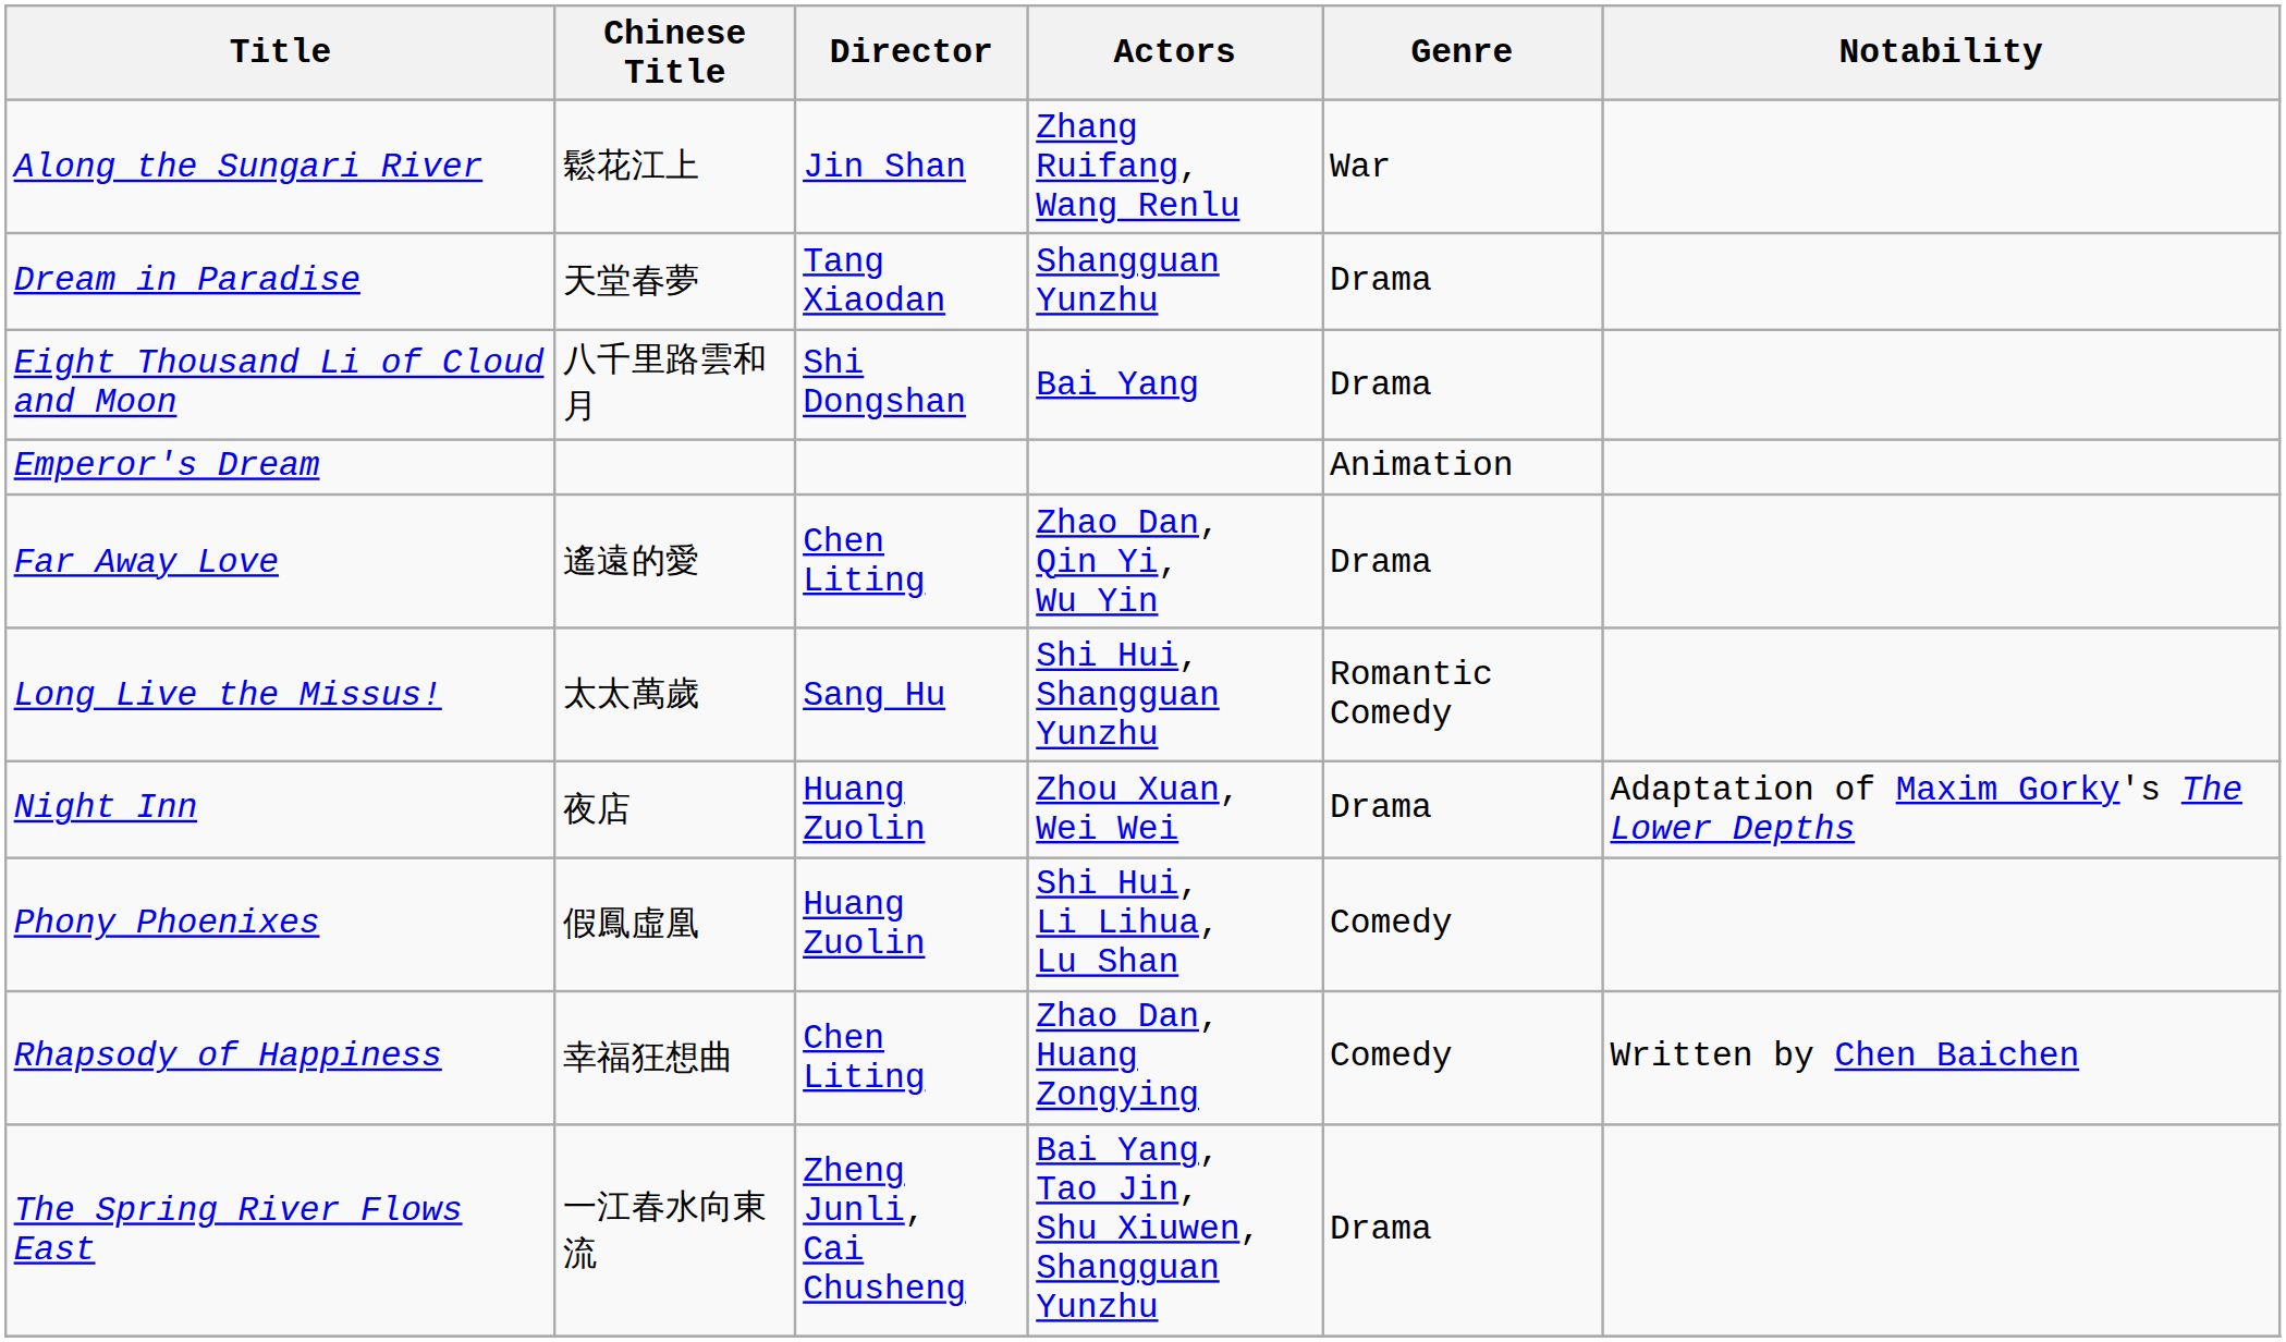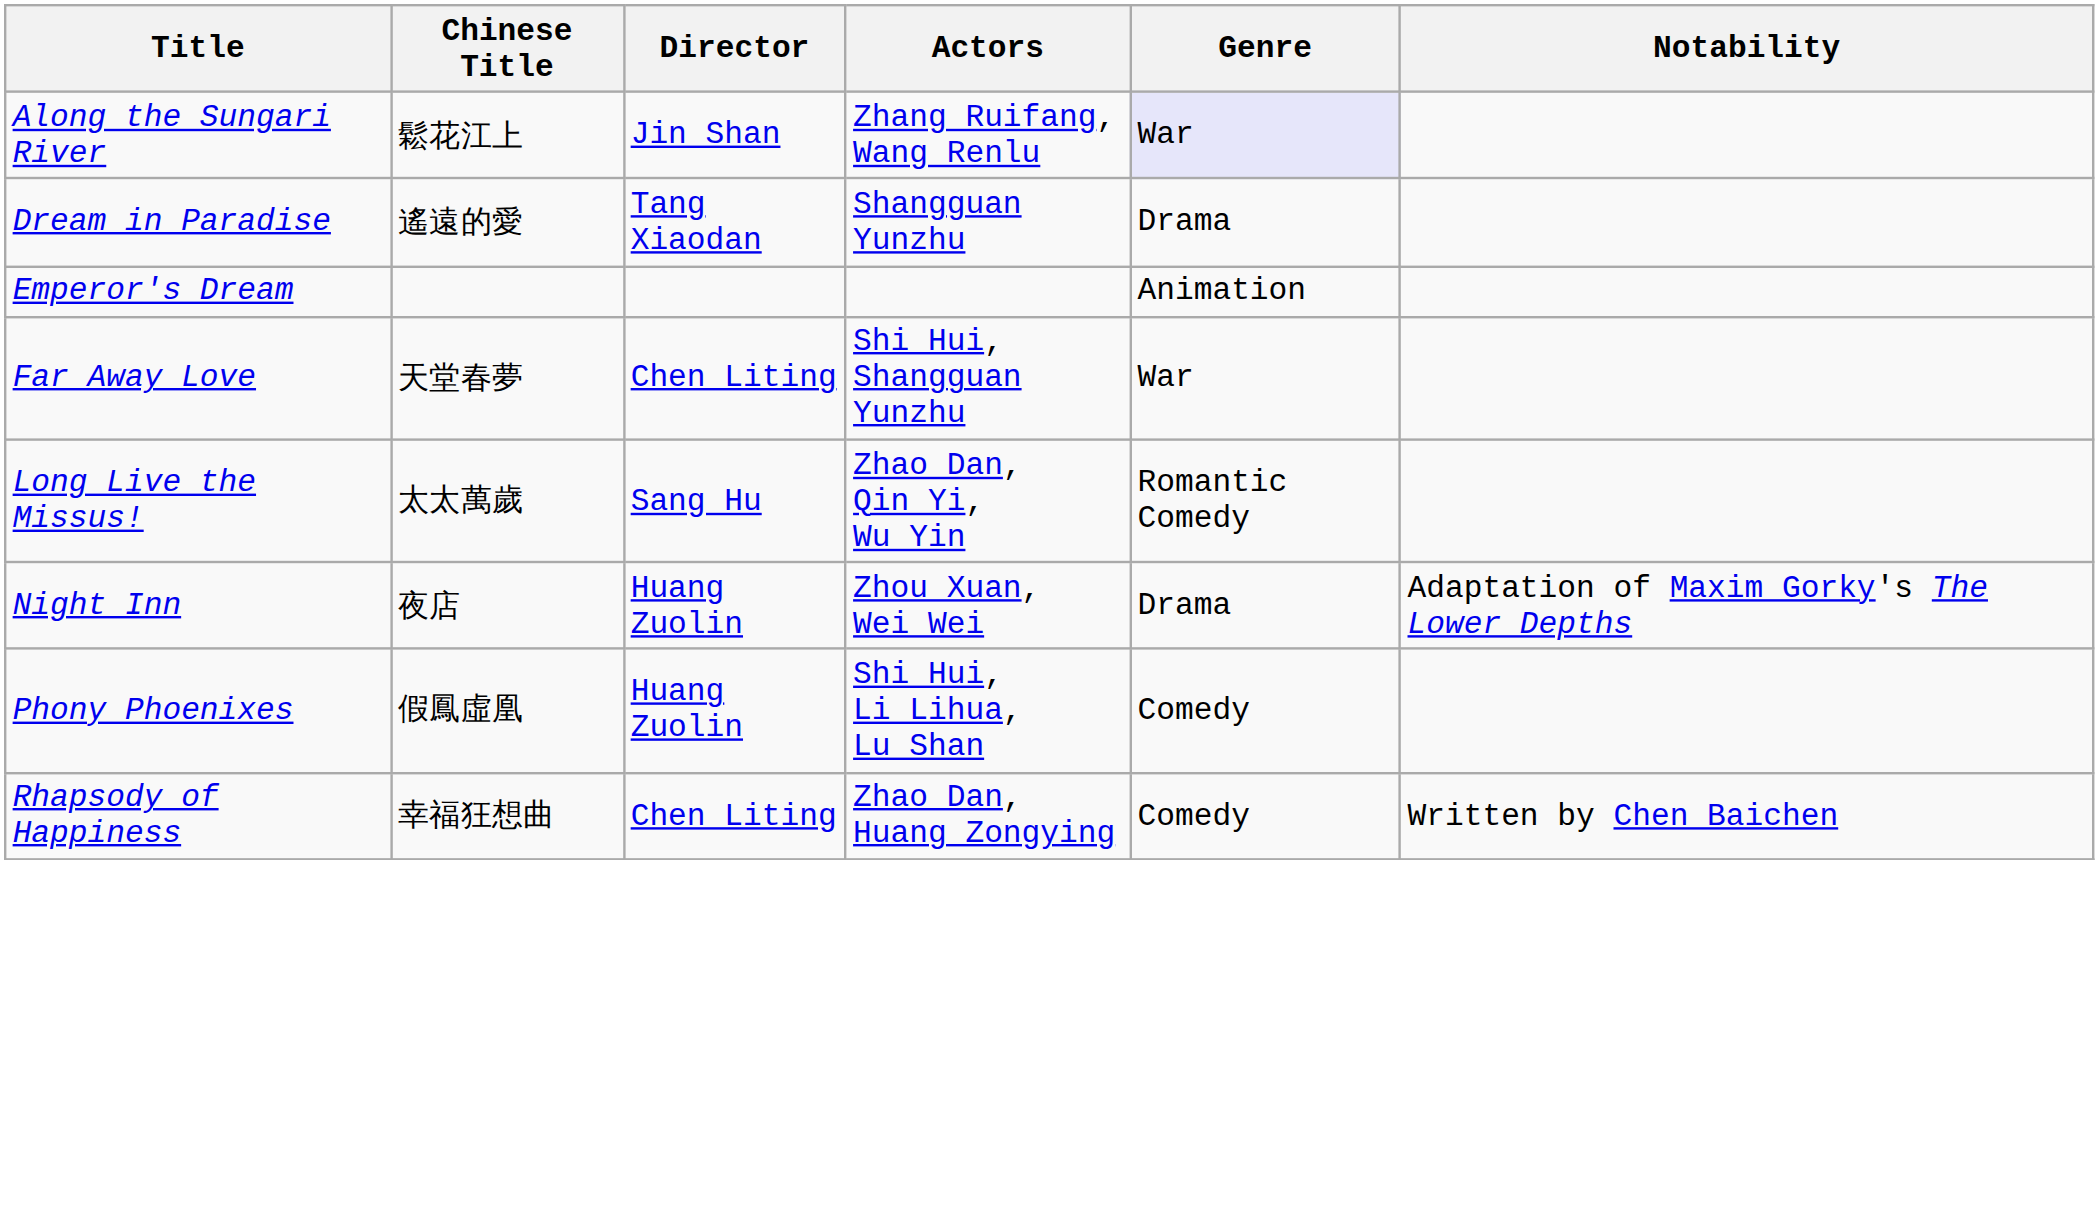 <table class="wikitable">
 <tr>
 <th>Title</th>
 <th>Chinese Title</th>
 <th>Director</th>
 <th>Actors</th>
 <th>Genre</th>
 <th>Notability</th>
 </tr>
 <tr>
 <td><em><a href='#'>Along the Sungari River</a></em></td>
 <td>鬆花江上</td>
 <td><a href='#'>Jin Shan</a></td>
 <td><a href='#'>Zhang Ruifang</a>,<br><a href='#'>Wang Renlu</a></td>
-<td>War</td>
+<td style="background: lavender;">War</td>
 <td></td>
 </tr>
 <tr>
 <td><em><a href='#'>Dream in Paradise</a></em></td>
-<td>天堂春夢</td>
+<td>遙遠的愛</td>
 <td><a href='#'>Tang Xiaodan</a></td>
 <td><a href='#'>Shangguan Yunzhu</a></td>
-<td>Drama</td>
-<td></td>
-</tr>
-<tr>
-<td><em><a href='#'>Eight Thousand Li of Cloud and Moon</a></em></td>
-<td>八千里路雲和月</td>
-<td><a href='#'>Shi Dongshan</a></td>
-<td><a href='#'>Bai Yang</a></td>
 <td>Drama</td>
 <td></td>
 </tr>
 <tr>
 <td><em><a href='#'>Emperor's Dream</a></em></td>
 <td></td>
 <td></td>
 <td></td>
 <td>Animation</td>
 <td></td>
 </tr>
 <tr>
 <td><em><a href='#'>Far Away Love</a></em></td>
-<td>遙遠的愛</td>
+<td>天堂春夢</td>
 <td><a href='#'>Chen Liting</a></td>
-<td><a href='#'>Zhao Dan</a>,<br><a href='#'>Qin Yi</a>,<br><a href='#'>Wu Yin</a></td>
-<td>Drama</td>
+<td><a href='#'>Shi Hui</a>,<br><a href='#'>Shangguan Yunzhu</a></td>
+<td>War</td>
 <td></td>
 </tr>
 <tr>
 <td><em><a href='#'>Long Live the Missus!</a></em></td>
 <td>太太萬歲</td>
 <td><a href='#'>Sang Hu</a></td>
-<td><a href='#'>Shi Hui</a>,<br><a href='#'>Shangguan Yunzhu</a></td>
+<td><a href='#'>Zhao Dan</a>,<br><a href='#'>Qin Yi</a>,<br><a href='#'>Wu Yin</a></td>
 <td>Romantic Comedy</td>
 <td></td>
 </tr>
 <tr>
 <td><em><a href='#'>Night Inn</a></em></td>
 <td>夜店</td>
 <td><a href='#'>Huang Zuolin</a></td>
 <td><a href='#'>Zhou Xuan</a>,<br><a href='#'>Wei Wei</a></td>
 <td>Drama</td>
 <td>Adaptation of <a href='#'>Maxim Gorky</a>'s <em><a href='#'>The Lower Depths</a></em></td>
 </tr>
 <tr>
 <td><em><a href='#'>Phony Phoenixes</a></em></td>
 <td>假鳳虛凰</td>
 <td><a href='#'>Huang Zuolin</a></td>
 <td><a href='#'>Shi Hui</a>,<br><a href='#'>Li Lihua</a>,<br><a href='#'>Lu Shan</a></td>
 <td>Comedy</td>
 <td></td>
 </tr>
 <tr>
 <td><em><a href='#'>Rhapsody of Happiness</a></em></td>
 <td>幸福狂想曲</td>
 <td><a href='#'>Chen Liting</a></td>
 <td><a href='#'>Zhao Dan</a>,<br><a href='#'>Huang Zongying</a></td>
 <td>Comedy</td>
 <td>Written by <a href='#'>Chen Baichen</a></td>
 </tr>
 <tr>
-<td><em><a href='#'>The Spring River Flows East</a></em></td>
-<td>一江春水向東流</td>
-<td><a href='#'>Zheng Junli</a>,<br><a href='#'>Cai Chusheng</a></td>
-<td><a href='#'>Bai Yang</a>,<br><a href='#'>Tao Jin</a>,<br><a href='#'>Shu Xiuwen</a>,<br><a href='#'>Shangguan Yunzhu</a></td>
-<td>Drama</td>
-<td></td>
-</tr>
-<tr>
 </tr>
 </table>
